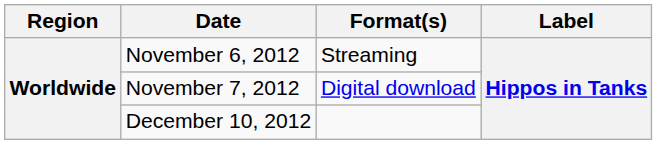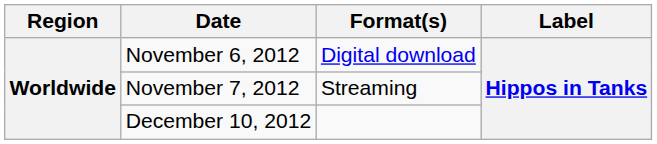 <table class="wikitable plainrowheaders">
 <tr>
 <th scope="col">Region</th>
 <th scope="col">Date</th>
 <th scope="col">Format(s)</th>
 <th scope="col">Label</th>
 </tr>
 <tr>
 <th scope="row" rowspan=3>Worldwide</th>
 <td>November 6, 2012</td>
-<td>Streaming</td>
+<td><a href='#'>Digital download</a></td>
 <th scope="row" rowspan=3><a href='#'>Hippos in Tanks</a></th>
 </tr>
 <tr>
 <td>November 7, 2012</td>
-<td><a href='#'>Digital download</a></td>
+<td>Streaming</td>
 </tr>
 <tr>
 <td>December 10, 2012</td>
 <td></td>
 </tr>
 </table>
